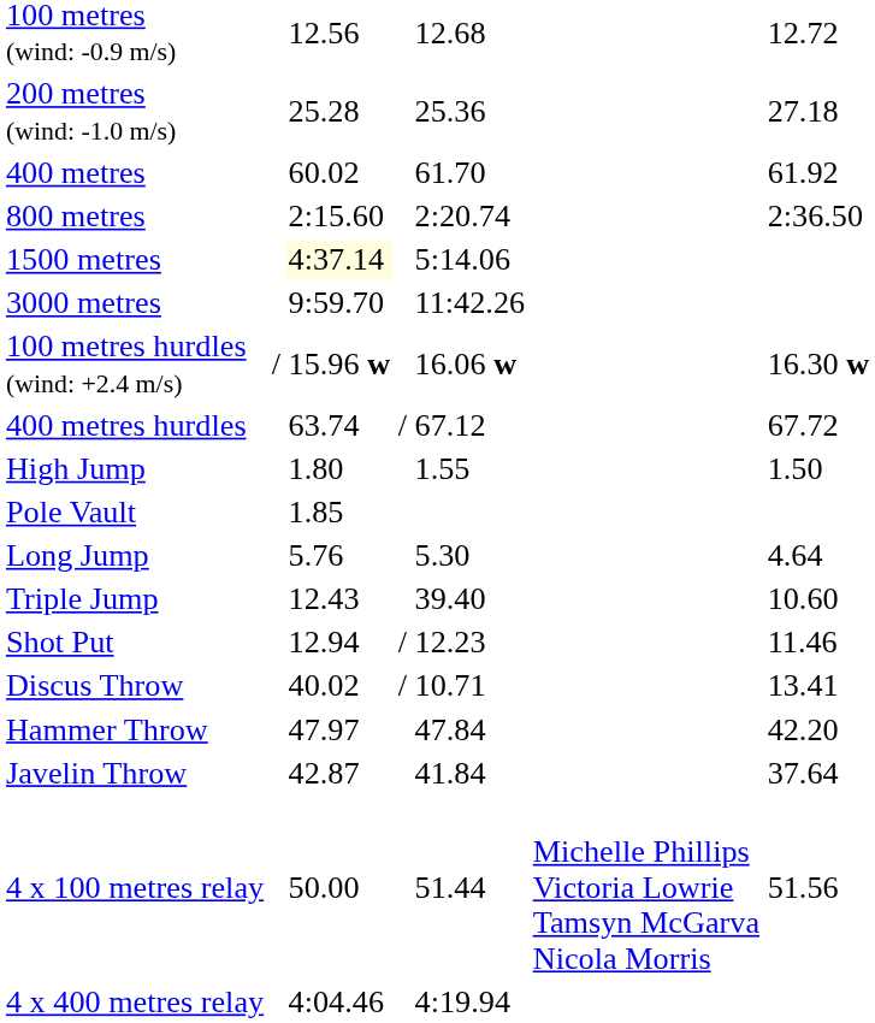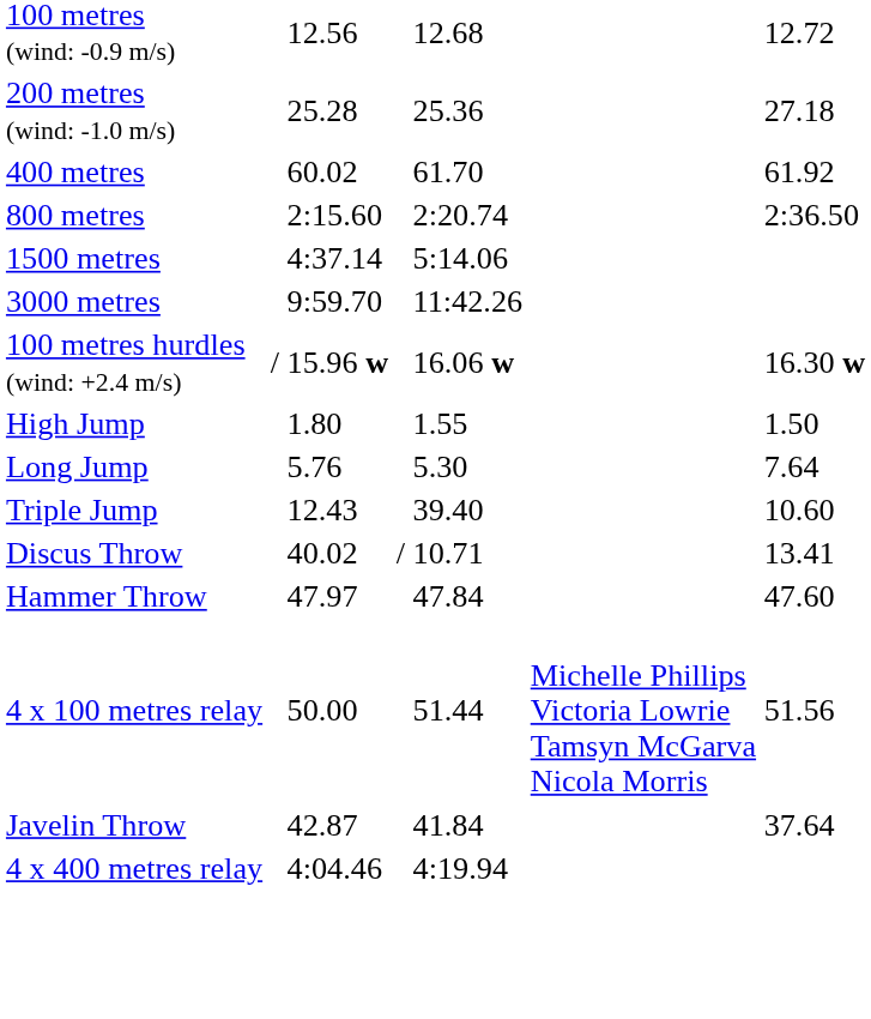 <table>
 <tr>
 <td><a href='#'>100 metres</a> <br> <small>(wind: -0.9 m/s)</small></td>
 <td></td>
 <td>12.56</td>
 <td></td>
 <td>12.68</td>
 <td></td>
 <td>12.72</td>
 </tr>
 <tr>
 <td><a href='#'>200 metres</a> <br> <small>(wind: -1.0 m/s)</small></td>
 <td></td>
 <td>25.28</td>
 <td></td>
 <td>25.36</td>
 <td></td>
 <td>27.18</td>
 </tr>
 <tr>
 <td><a href='#'>400 metres</a></td>
 <td></td>
 <td>60.02</td>
 <td></td>
 <td>61.70</td>
 <td></td>
 <td>61.92</td>
 </tr>
 <tr>
 <td><a href='#'>800 metres</a></td>
 <td></td>
 <td>2:15.60</td>
 <td></td>
 <td>2:20.74</td>
 <td></td>
 <td>2:36.50</td>
 </tr>
 <tr>
 <td><a href='#'>1500 metres</a></td>
 <td></td>
-<td style="background: lightyellow;">4:37.14</td>
+<td>4:37.14</td>
 <td></td>
 <td>5:14.06</td>
 <td></td>
 <td></td>
 </tr>
 <tr>
 <td><a href='#'>3000 metres</a></td>
 <td></td>
 <td>9:59.70</td>
 <td></td>
 <td>11:42.26</td>
 <td></td>
 <td></td>
 </tr>
 <tr>
 <td><a href='#'>100 metres hurdles</a> <br> <small>(wind: +2.4 m/s)</small></td>
 <td>/</td>
 <td>15.96 <strong>w</strong></td>
 <td></td>
 <td>16.06 <strong>w</strong></td>
 <td></td>
 <td>16.30 <strong>w</strong></td>
 </tr>
 <tr>
-<td><a href='#'>400 metres hurdles</a></td>
-<td></td>
-<td>63.74</td>
-<td>/</td>
-<td>67.12</td>
-<td></td>
-<td>67.72</td>
-</tr>
-<tr>
 <td><a href='#'>High Jump</a></td>
 <td></td>
 <td>1.80</td>
 <td></td>
 <td>1.55</td>
 <td></td>
 <td>1.50</td>
 </tr>
 <tr>
-<td><a href='#'>Pole Vault</a></td>
-<td></td>
-<td>1.85</td>
-<td></td>
-<td></td>
-<td></td>
-<td></td>
-</tr>
-<tr>
 <td><a href='#'>Long Jump</a></td>
 <td></td>
 <td>5.76</td>
 <td></td>
 <td>5.30</td>
 <td></td>
-<td>4.64</td>
+<td>7.64</td>
 </tr>
 <tr>
 <td><a href='#'>Triple Jump</a></td>
 <td></td>
 <td>12.43</td>
 <td></td>
 <td>39.40</td>
 <td></td>
 <td>10.60</td>
-</tr>
-<tr>
-<td><a href='#'>Shot Put</a></td>
-<td></td>
-<td>12.94</td>
-<td>/</td>
-<td>12.23</td>
-<td></td>
-<td>11.46</td>
 </tr>
 <tr>
 <td><a href='#'>Discus Throw</a></td>
 <td></td>
 <td>40.02</td>
 <td>/</td>
 <td>10.71</td>
 <td></td>
 <td>13.41</td>
 </tr>
 <tr>
 <td><a href='#'>Hammer Throw</a></td>
 <td></td>
 <td>47.97</td>
 <td></td>
 <td>47.84</td>
 <td></td>
-<td>42.20</td>
+<td>47.60</td>
+</tr>
+<tr>
+<td><a href='#'>4 x 100 metres relay</a></td>
+<td></td>
+<td>50.00</td>
+<td></td>
+<td>51.44</td>
+<td> <br> <a href='#'>Michelle Phillips</a> <br> <a href='#'>Victoria Lowrie</a> <br> <a href='#'>Tamsyn McGarva</a> <br> <a href='#'>Nicola Morris</a></td>
+<td>51.56</td>
 </tr>
 <tr>
 <td><a href='#'>Javelin Throw</a></td>
 <td></td>
 <td>42.87</td>
 <td></td>
 <td>41.84</td>
 <td></td>
 <td>37.64</td>
 </tr>
 <tr>
-<td><a href='#'>4 x 100 metres relay</a></td>
-<td></td>
-<td>50.00</td>
-<td></td>
-<td>51.44</td>
-<td> <br> <a href='#'>Michelle Phillips</a> <br> <a href='#'>Victoria Lowrie</a> <br> <a href='#'>Tamsyn McGarva</a> <br> <a href='#'>Nicola Morris</a></td>
-<td>51.56</td>
-</tr>
-<tr>
 <td><a href='#'>4 x 400 metres relay</a></td>
 <td></td>
 <td>4:04.46</td>
 <td></td>
 <td>4:19.94</td>
 <td></td>
 <td></td>
 </tr>
 </table>
